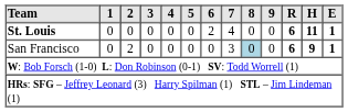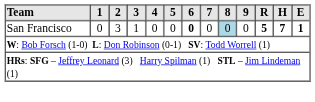 <table border=1 cellspacing=0 width=425 style="margin-left:3em;">
 <tr style="text-align:center; background-color:#e6e6e6;">
 <th align=left width=28%>Team</th>
 <th width=6%>1</th>
 <th width=6%>2</th>
 <th width=6%>3</th>
 <th width=6%>4</th>
 <th width=6%>5</th>
 <th width=6%>6</th>
 <th width=6%>7</th>
 <th width=6%>8</th>
 <th width=6%>9</th>
 <th width=6%>R</th>
 <th width=6%>H</th>
 <th width=6%>E</th>
 </tr>
 <tr style="text-align:center;">
-<td align=left><strong>St. Louis</strong></td>
+<td align=left>San Francisco</td>
+<td>0</td>
+<td>3</td>
+<td>1</td>
 <td>0</td>
 <td>0</td>
+<td><strong>0</strong></td>
 <td>0</td>
-<td>0</td>
-<td>0</td>
-<td>2</td>
-<td>4</td>
-<td>0</td>
-<td>0</td>
-<td><strong>6</strong></td>
-<td><strong>11</strong></td>
-<td><strong>1</strong></td>
-</tr>
-<tr style="text-align:center;">
-<td align=left>San Francisco</td>
-<td>0</td>
-<td>2</td>
-<td>0</td>
-<td>0</td>
-<td>0</td>
-<td>0</td>
-<td>3</td>
 <td style="background: lightblue;">0</td>
 <td>0</td>
-<td><strong>6</strong></td>
-<td><strong>9</strong></td>
+<td><strong>5</strong></td>
+<td><strong>7</strong></td>
 <td><strong>1</strong></td>
 </tr>
 <tr style="text-align:left;">
 <td colspan=13><small><strong>W</strong>: <a href='#'>Bob Forsch</a> (1-0)  <strong>L</strong>: <a href='#'>Don Robinson</a> (0-1)   <strong>SV</strong>: <a href='#'>Todd Worrell</a> (1)</small></td>
 </tr>
 <tr style="text-align:left;">
 <td colspan=13><small><strong>HRs</strong>: <strong>SFG</strong> – <a href='#'>Jeffrey Leonard</a> (3)   <a href='#'>Harry Spilman</a> (1)   <strong>STL</strong> – <a href='#'>Jim Lindeman</a> (1)</small></td>
 </tr>
 </table>
